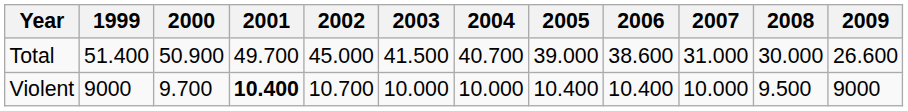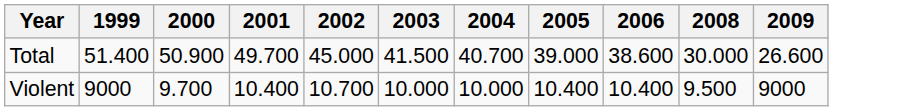 <table class="wikitable">
 <tr>
 <th>Year</th>
 <th>1999</th>
 <th>2000</th>
 <th>2001</th>
 <th>2002</th>
 <th>2003</th>
 <th>2004</th>
 <th>2005</th>
 <th>2006</th>
-<th>2007</th>
 <th>2008</th>
 <th>2009</th>
 </tr>
 <tr>
 <td>Total</td>
 <td>51.400</td>
 <td>50.900</td>
 <td>49.700</td>
 <td>45.000</td>
 <td>41.500</td>
 <td>40.700</td>
 <td>39.000</td>
 <td>38.600</td>
-<td>31.000</td>
 <td>30.000</td>
 <td>26.600</td>
 </tr>
 <tr>
 <td>Violent</td>
 <td>9000</td>
 <td>9.700</td>
-<td><strong>10.400</strong></td>
+<td>10.400</td>
 <td>10.700</td>
 <td>10.000</td>
 <td>10.000</td>
 <td>10.400</td>
 <td>10.400</td>
-<td>10.000</td>
 <td>9.500</td>
 <td>9000</td>
 </tr>
 </table>
